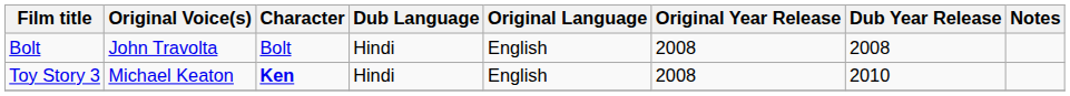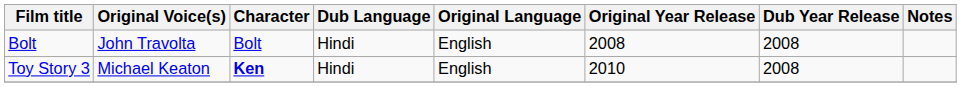 <table class="wikitable">
 <tr>
 <th>Film title</th>
 <th>Original Voice(s)</th>
 <th>Character</th>
 <th>Dub Language</th>
 <th>Original Language</th>
 <th>Original Year Release</th>
 <th>Dub Year Release</th>
 <th>Notes</th>
 </tr>
 <tr>
 <td><a href='#'>Bolt</a></td>
 <td><a href='#'>John Travolta</a></td>
 <td><a href='#'>Bolt</a></td>
 <td>Hindi</td>
 <td>English</td>
 <td>2008</td>
 <td>2008</td>
 <td></td>
 </tr>
 <tr>
 <td><a href='#'>Toy Story 3</a></td>
 <td><a href='#'>Michael Keaton</a></td>
 <td><strong><a href='#'>Ken</a></strong></td>
 <td>Hindi</td>
 <td>English</td>
+<td>2010</td>
 <td>2008</td>
-<td>2010</td>
 <td></td>
 </tr>
 <tr>
 </tr>
 </table>
